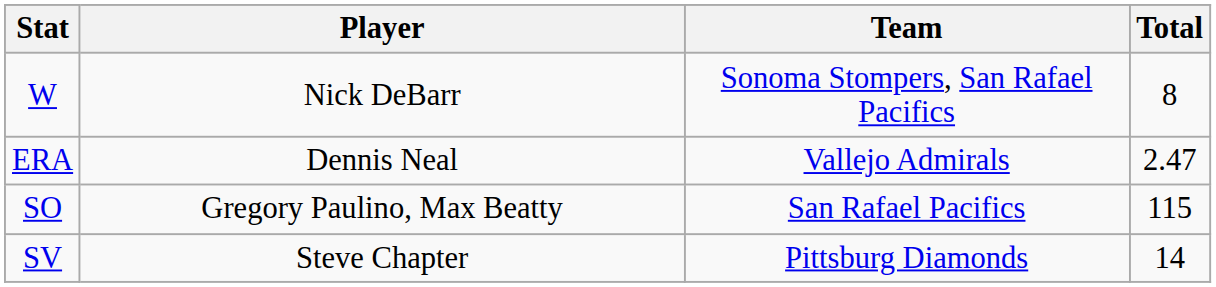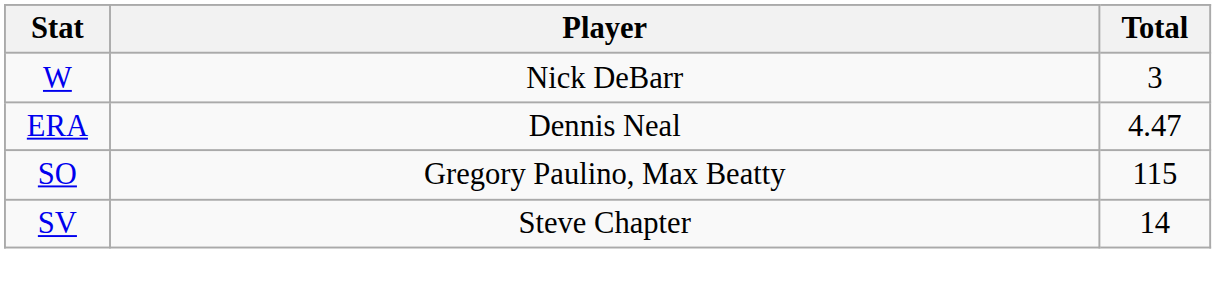 <table class="wikitable"  style="width:50%; text-align:center;">
 <tr>
 <th style="width:5%;">Stat</th>
 <th style="width:55%;">Player</th>
-<th style="width:55%;">Team</th>
 <th style="width:5%;">Total</th>
 </tr>
 <tr>
 <td><a href='#'>W</a></td>
 <td>Nick DeBarr</td>
-<td><a href='#'>Sonoma Stompers</a>, <a href='#'>San Rafael Pacifics</a></td>
-<td>8</td>
+<td>3</td>
 </tr>
 <tr>
 <td><a href='#'>ERA</a></td>
 <td>Dennis Neal</td>
-<td><a href='#'>Vallejo Admirals</a></td>
-<td>2.47</td>
+<td>4.47</td>
 </tr>
 <tr>
 <td><a href='#'>SO</a></td>
 <td>Gregory Paulino, Max Beatty</td>
-<td><a href='#'>San Rafael Pacifics</a></td>
 <td>115</td>
 </tr>
 <tr>
 <td><a href='#'>SV</a></td>
 <td>Steve Chapter</td>
-<td><a href='#'>Pittsburg Diamonds</a></td>
 <td>14</td>
 </tr>
 </table>
